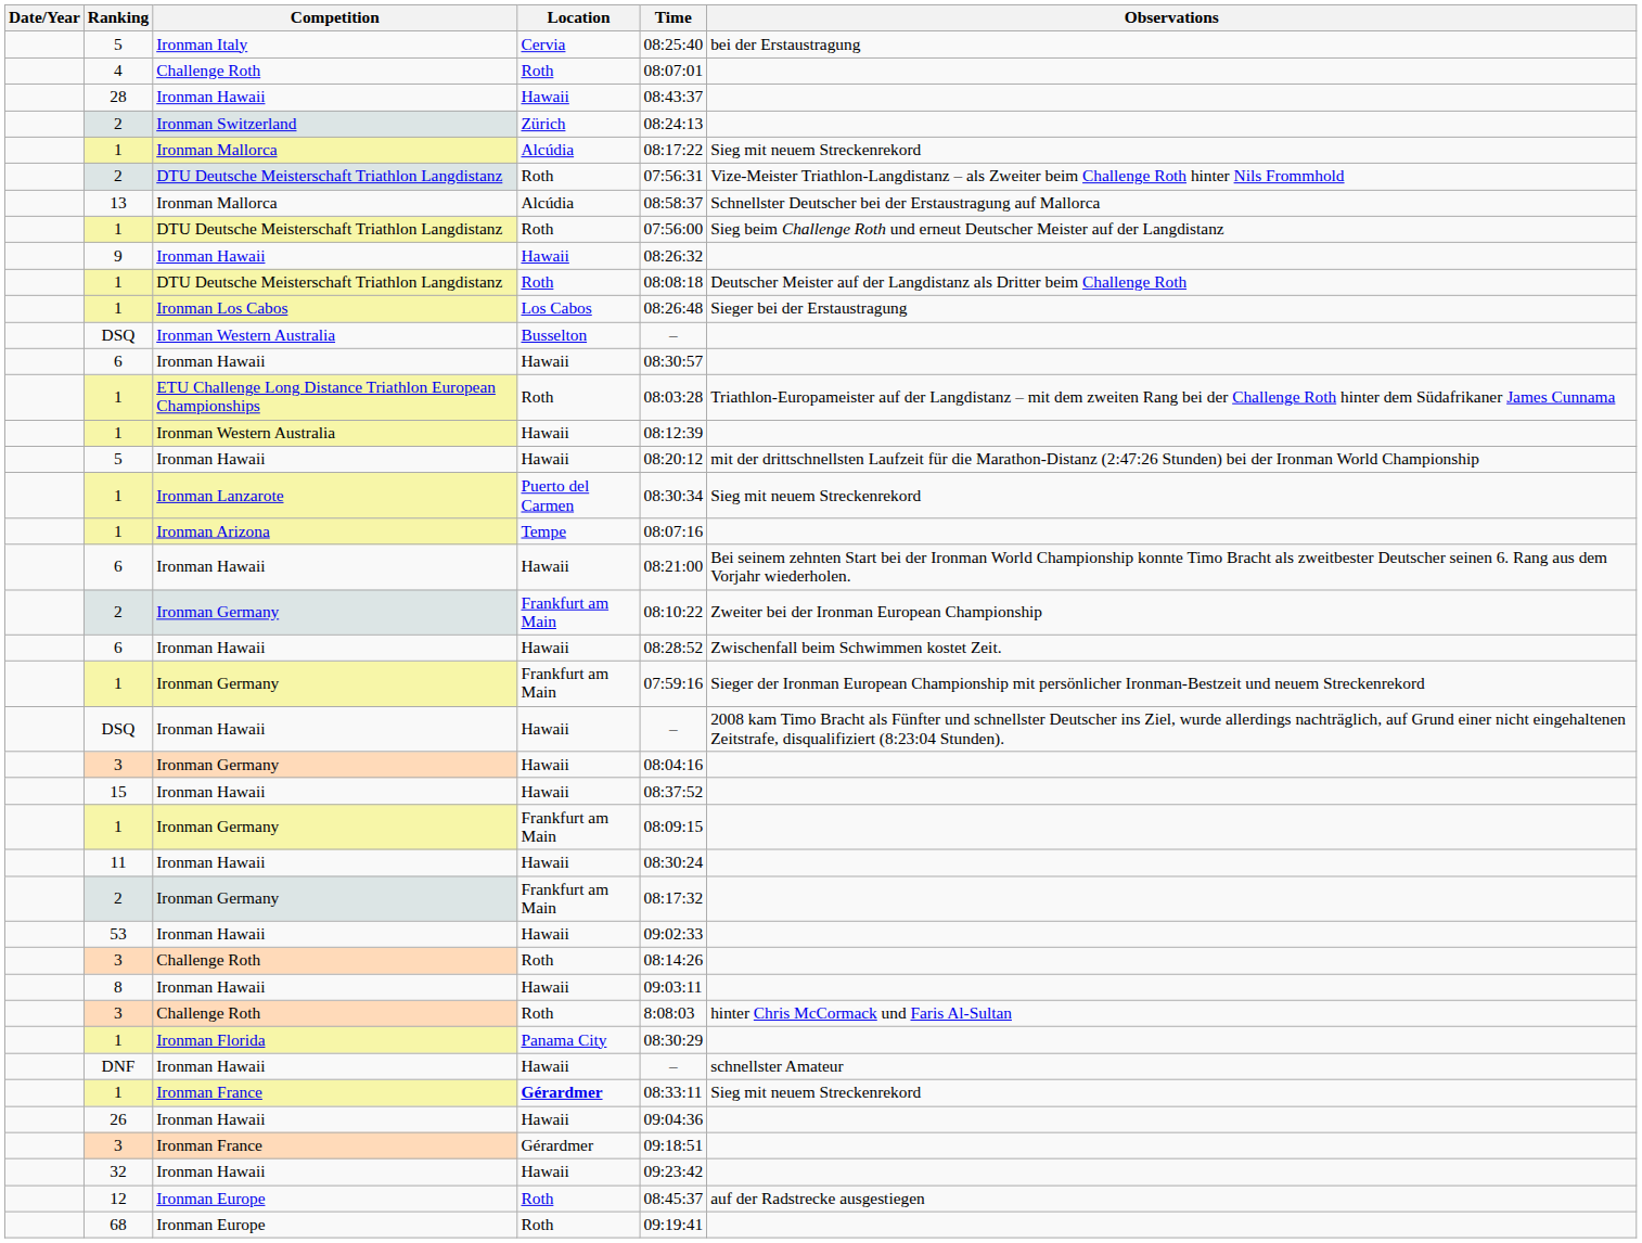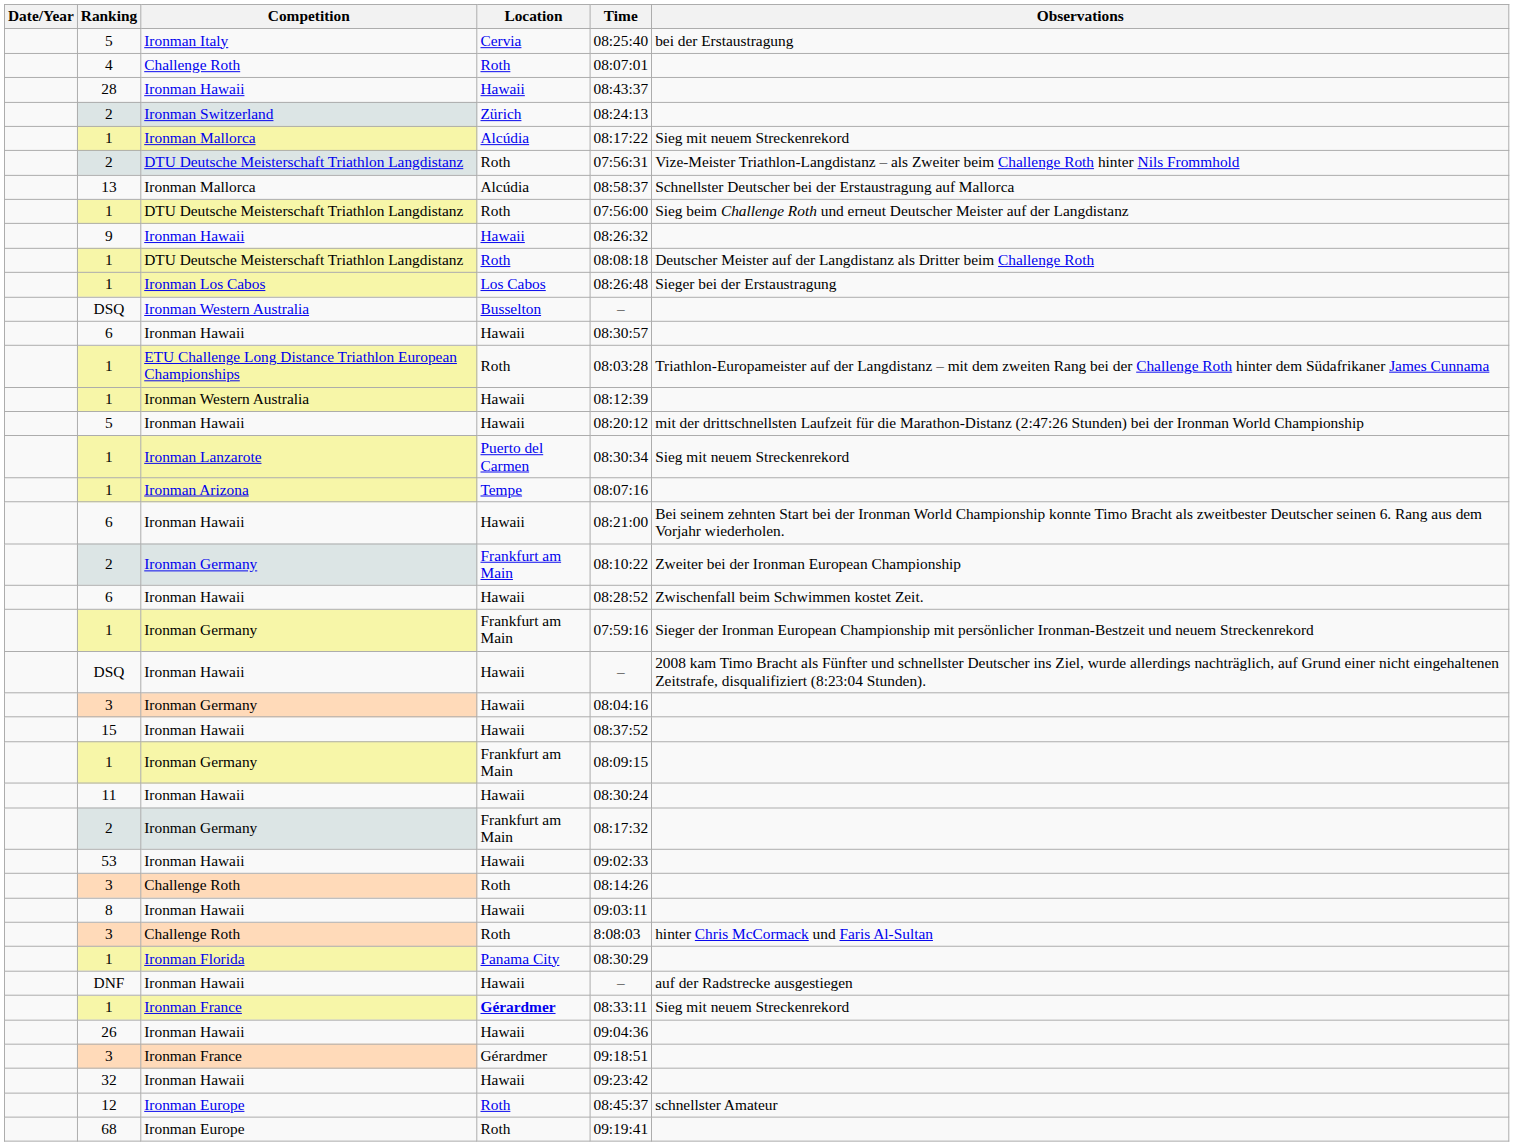 <table class="wikitable sortable">
 <tr>
 <th>Date/Year</th>
 <th>Ranking</th>
 <th>Competition</th>
 <th>Location</th>
 <th>Time</th>
 <th>Observations</th>
 </tr>
 <tr>
 <td style="text-align:right"></td>
 <td style="text-align:center">5</td>
 <td><a href='#'>Ironman Italy</a></td>
 <td> <a href='#'>Cervia</a></td>
 <td>08:25:40</td>
 <td>bei der Erstaustragung</td>
 </tr>
 <tr>
 <td style="text-align:right"></td>
 <td style="text-align:center">4</td>
 <td><a href='#'>Challenge Roth</a></td>
 <td> <a href='#'>Roth</a></td>
 <td>08:07:01</td>
 <td></td>
 </tr>
 <tr>
 <td style="text-align:right"></td>
 <td style="text-align:center">28</td>
 <td><a href='#'>Ironman Hawaii</a></td>
 <td> <a href='#'>Hawaii</a></td>
 <td>08:43:37</td>
 <td></td>
 </tr>
 <tr>
 <td style="text-align:right"></td>
 <td style="background-color:#DCE5E5; text-align:center">2</td>
 <td style="background-color:#DCE5E5;"><a href='#'>Ironman Switzerland</a></td>
 <td> <a href='#'>Zürich</a></td>
 <td>08:24:13</td>
 <td></td>
 </tr>
 <tr>
 <td style="text-align:right"></td>
 <td style="background-color:#F7F6A8; text-align:center">1</td>
 <td style="background-color:#F7F6A8"><a href='#'>Ironman Mallorca</a></td>
 <td> <a href='#'>Alcúdia</a></td>
 <td>08:17:22</td>
 <td>Sieg mit neuem Streckenrekord</td>
 </tr>
 <tr>
 <td style="text-align:right"></td>
 <td style="background-color:#DCE5E5; text-align:center">2</td>
 <td style="background-color:#DCE5E5;"><a href='#'>DTU Deutsche Meisterschaft Triathlon Langdistanz</a></td>
 <td> Roth</td>
 <td>07:56:31</td>
 <td>Vize-Meister Triathlon-Langdistanz – als Zweiter beim <a href='#'>Challenge Roth</a> hinter <a href='#'>Nils Frommhold</a></td>
 </tr>
 <tr>
 <td style="text-align:right"></td>
 <td style="text-align:center">13</td>
 <td>Ironman Mallorca</td>
 <td> Alcúdia</td>
 <td>08:58:37</td>
 <td>Schnellster Deutscher bei der Erstaustragung auf Mallorca</td>
 </tr>
 <tr>
 <td style="text-align:right"></td>
 <td style="background-color:#F7F6A8; text-align:center">1</td>
 <td style="background-color:#F7F6A8;">DTU Deutsche Meisterschaft Triathlon Langdistanz</td>
 <td> Roth</td>
 <td>07:56:00</td>
 <td>Sieg beim <em>Challenge Roth</em> und erneut Deutscher Meister auf der Langdistanz </td>
 </tr>
 <tr>
 <td style="text-align:right"></td>
 <td style="text-align:center">9</td>
 <td><a href='#'>Ironman Hawaii</a></td>
 <td> <a href='#'>Hawaii</a></td>
 <td>08:26:32</td>
 <td></td>
 </tr>
 <tr>
 <td style="text-align:right"></td>
 <td style="background-color:#F7F6A8; text-align:center">1</td>
 <td style="background-color:#F7F6A8;">DTU Deutsche Meisterschaft Triathlon Langdistanz</td>
 <td> <a href='#'>Roth</a></td>
 <td>08:08:18</td>
 <td>Deutscher Meister auf der Langdistanz als Dritter beim <a href='#'>Challenge Roth</a></td>
 </tr>
 <tr>
 <td style="text-align:right"></td>
 <td style="background-color:#F7F6A8; text-align:center">1</td>
 <td style="background-color:#F7F6A8;"><a href='#'>Ironman Los Cabos</a></td>
 <td> <a href='#'>Los Cabos</a></td>
 <td>08:26:48</td>
 <td>Sieger bei der Erstaustragung</td>
 </tr>
 <tr>
 <td style="text-align:right"></td>
 <td style="text-align:center" data-sort-value=9999>DSQ</td>
 <td><a href='#'>Ironman Western Australia</a></td>
 <td> <a href='#'>Busselton</a></td>
 <td style="text-align:center">–</td>
 <td></td>
 </tr>
 <tr>
 <td style="text-align:right"></td>
 <td style="text-align:center">6</td>
 <td>Ironman Hawaii</td>
 <td> Hawaii</td>
 <td>08:30:57</td>
 <td></td>
 </tr>
 <tr>
 <td style="text-align:right"></td>
 <td style="background-color:#F7F6A8; text-align:center">1</td>
 <td style="background-color:#F7F6A8;"><a href='#'>ETU Challenge Long Distance Triathlon European Championships</a></td>
 <td> Roth</td>
 <td>08:03:28</td>
 <td>Triathlon-Europameister auf der Langdistanz – mit dem zweiten Rang bei der <a href='#'>Challenge Roth</a> hinter dem Südafrikaner <a href='#'>James Cunnama</a></td>
 </tr>
 <tr>
 <td style="text-align:right"></td>
 <td style="background-color:#F7F6A8; text-align:center">1</td>
 <td style="background-color:#F7F6A8;">Ironman Western Australia</td>
 <td> Hawaii</td>
 <td>08:12:39</td>
 <td></td>
 </tr>
 <tr>
 <td style="text-align:right"></td>
 <td style="text-align:center">5</td>
 <td>Ironman Hawaii</td>
 <td> Hawaii</td>
 <td>08:20:12</td>
 <td>mit der drittschnellsten Laufzeit für die Marathon-Distanz (2:47:26 Stunden) bei der Ironman World Championship</td>
 </tr>
 <tr>
 <td style="text-align:right"></td>
 <td style="background-color:#F7F6A8; text-align:center">1</td>
 <td style="background-color:#F7F6A8;"><a href='#'>Ironman Lanzarote</a></td>
 <td> <a href='#'>Puerto del Carmen</a></td>
 <td>08:30:34</td>
 <td>Sieg mit neuem Streckenrekord </td>
 </tr>
 <tr>
 <td style="text-align:right"></td>
 <td style="background-color:#F7F6A8; text-align:center">1</td>
 <td style="background-color:#F7F6A8;"><a href='#'>Ironman Arizona</a></td>
 <td> <a href='#'>Tempe</a></td>
 <td>08:07:16</td>
 <td></td>
 </tr>
 <tr>
 <td style="text-align:right"></td>
 <td style="text-align:center">6</td>
 <td>Ironman Hawaii</td>
 <td> Hawaii</td>
 <td>08:21:00</td>
 <td>Bei seinem zehnten Start bei der Ironman World Championship konnte Timo Bracht als zweitbester Deutscher seinen 6. Rang aus dem Vorjahr wiederholen.</td>
 </tr>
 <tr>
 <td style="text-align:right"></td>
 <td style="background-color:#DCE5E5; text-align:center">2</td>
 <td style="background-color:#DCE5E5;"><a href='#'>Ironman Germany</a></td>
 <td> <a href='#'>Frankfurt am Main</a></td>
 <td>08:10:22</td>
 <td>Zweiter bei der Ironman European Championship</td>
 </tr>
 <tr>
 <td style="text-align:right"></td>
 <td style="text-align:center">6</td>
 <td>Ironman Hawaii</td>
 <td> Hawaii</td>
 <td>08:28:52</td>
 <td>Zwischenfall beim Schwimmen kostet Zeit.</td>
 </tr>
 <tr>
 <td style="text-align:right"></td>
 <td style="background-color:#F7F6A8; text-align:center">1</td>
 <td style="background-color:#F7F6A8;">Ironman Germany</td>
 <td> Frankfurt am Main</td>
 <td>07:59:16</td>
 <td>Sieger der Ironman European Championship mit persönlicher Ironman-Bestzeit und neuem Streckenrekord </td>
 </tr>
 <tr>
 <td style="text-align:right"></td>
 <td style="text-align:center" data-sort-value=9999>DSQ</td>
 <td>Ironman Hawaii</td>
 <td> Hawaii</td>
 <td style="text-align:center">–</td>
 <td>2008 kam Timo Bracht als Fünfter und schnellster Deutscher ins Ziel, wurde allerdings nachträglich, auf Grund einer nicht eingehaltenen Zeitstrafe, disqualifiziert (8:23:04 Stunden).</td>
 </tr>
 <tr>
 <td style="text-align:right"></td>
 <td style="background-color:#FFDAB9; text-align:center">3</td>
 <td style="background-color:#FFDAB9;">Ironman Germany</td>
 <td> Hawaii</td>
 <td>08:04:16</td>
 <td></td>
 </tr>
 <tr>
 <td style="text-align:right"></td>
 <td style="text-align:center">15</td>
 <td>Ironman Hawaii</td>
 <td> Hawaii</td>
 <td>08:37:52</td>
 <td></td>
 </tr>
 <tr>
 <td style="text-align:right"></td>
 <td style="background-color:#F7F6A8; text-align:center">1</td>
 <td style="background-color:#F7F6A8;">Ironman Germany</td>
 <td> Frankfurt am Main</td>
 <td>08:09:15</td>
 <td></td>
 </tr>
 <tr>
 <td style="text-align:right"></td>
 <td style="text-align:center">11</td>
 <td>Ironman Hawaii</td>
 <td> Hawaii</td>
 <td>08:30:24</td>
 <td></td>
 </tr>
 <tr>
 <td style="text-align:right"></td>
 <td style="background-color:#DCE5E5; text-align:center">2</td>
 <td style="background-color:#DCE5E5;">Ironman Germany</td>
 <td> Frankfurt am Main</td>
 <td>08:17:32</td>
 <td></td>
 </tr>
 <tr>
 <td style="text-align:right"></td>
 <td style="text-align:center">53</td>
 <td>Ironman Hawaii</td>
 <td> Hawaii</td>
 <td>09:02:33</td>
 <td></td>
 </tr>
 <tr>
 <td style="text-align:right"></td>
 <td style="background-color:#FFDAB9; text-align:center">3</td>
 <td style="background-color:#FFDAB9;">Challenge Roth</td>
 <td> Roth</td>
 <td>08:14:26</td>
 <td></td>
 </tr>
 <tr>
 <td style="text-align:right"></td>
 <td style="text-align:center">8</td>
 <td>Ironman Hawaii</td>
 <td> Hawaii</td>
 <td>09:03:11</td>
 <td></td>
 </tr>
 <tr>
 <td style="text-align:right"></td>
 <td style="background-color:#FFDAB9; text-align:center">3</td>
 <td style="background-color:#FFDAB9;">Challenge Roth</td>
 <td> Roth</td>
 <td>8:08:03</td>
 <td>hinter <a href='#'>Chris McCormack</a> und <a href='#'>Faris Al-Sultan</a></td>
 </tr>
 <tr>
 <td style="text-align:right"></td>
 <td style="background-color:#F7F6A8; text-align:center">1</td>
 <td style="background-color:#F7F6A8;"><a href='#'>Ironman Florida</a></td>
 <td> <a href='#'>Panama City</a></td>
 <td>08:30:29</td>
 <td></td>
 </tr>
 <tr>
 <td style="text-align:right"></td>
 <td style="text-align:center" data-sort-value=9998>DNF</td>
 <td>Ironman Hawaii</td>
 <td> Hawaii</td>
 <td style="text-align:center" data-sort-value=9998>–</td>
-<td>schnellster Amateur</td>
+<td>auf der Radstrecke ausgestiegen</td>
 </tr>
 <tr>
 <td style="text-align:right"></td>
 <td style="background-color:#F7F6A8; text-align:center">1</td>
 <td style="background-color:#F7F6A8;"><a href='#'>Ironman France</a></td>
 <td><strong> <a href='#'>Gérardmer</a></strong></td>
 <td>08:33:11</td>
 <td>Sieg mit neuem Streckenrekord </td>
 </tr>
 <tr>
 <td style="text-align:right"></td>
 <td style="text-align:center">26</td>
 <td>Ironman Hawaii</td>
 <td> Hawaii</td>
 <td>09:04:36</td>
 <td></td>
 </tr>
 <tr>
 <td style="text-align:right"></td>
 <td style="background-color:#FFDAB9; text-align:center">3</td>
 <td style="background-color:#FFDAB9;">Ironman France</td>
 <td> Gérardmer</td>
 <td>09:18:51</td>
 <td></td>
 </tr>
 <tr>
 <td style="text-align:right"></td>
 <td style="text-align:center">32</td>
 <td>Ironman Hawaii</td>
 <td> Hawaii</td>
 <td>09:23:42</td>
 <td></td>
 </tr>
 <tr>
 <td style="text-align:right"></td>
 <td style="text-align:center">12</td>
 <td><a href='#'>Ironman Europe</a></td>
 <td> <a href='#'>Roth</a></td>
 <td>08:45:37</td>
-<td>auf der Radstrecke ausgestiegen</td>
+<td>schnellster Amateur</td>
 </tr>
 <tr>
 <td style="text-align:right"></td>
 <td style="text-align:center">68</td>
 <td>Ironman Europe</td>
 <td> Roth</td>
 <td>09:19:41</td>
 <td></td>
 </tr>
 </table>
